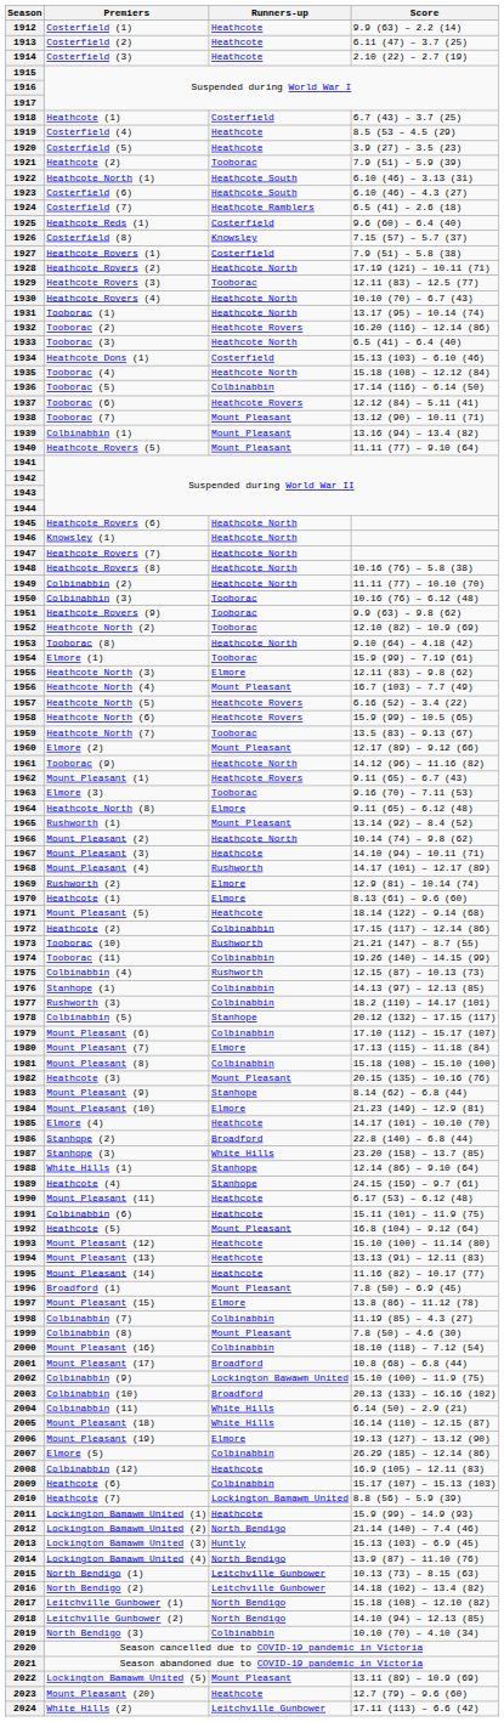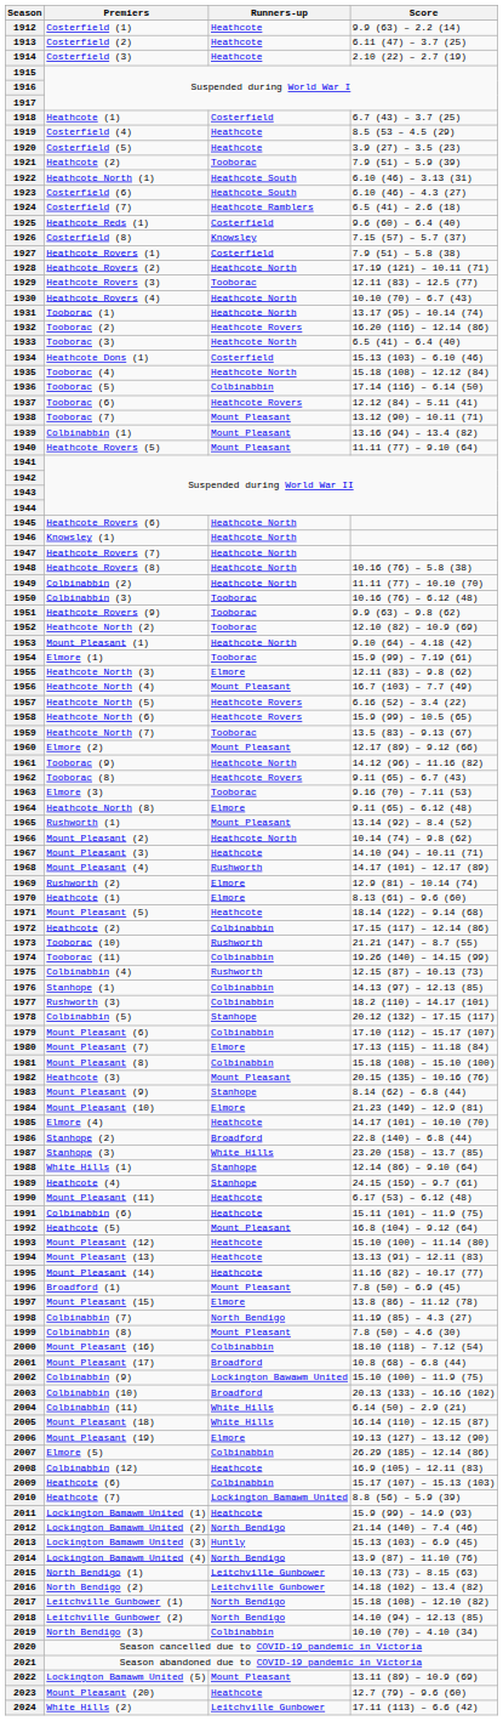 <table class="wikitable sortable" style="text-align:left;font-size:85%;">
 <tr>
 <th>Season</th>
 <th>Premiers</th>
 <th>Runners-up</th>
 <th>Score</th>
 </tr>
 <tr>
 <th>1912</th>
 <td><a href='#'>Costerfield</a> (1)</td>
 <td><a href='#'>Heathcote</a></td>
 <td>9.9 (63) – 2.2 (14)</td>
 </tr>
 <tr>
 <th>1913</th>
 <td><a href='#'>Costerfield</a> (2)</td>
 <td><a href='#'>Heathcote</a></td>
 <td>6.11 (47) – 3.7 (25)</td>
 </tr>
 <tr>
 <th>1914</th>
 <td><a href='#'>Costerfield</a> (3)</td>
 <td><a href='#'>Heathcote</a></td>
 <td>2.10 (22) – 2.7 (19)</td>
 </tr>
 <tr>
 <th>1915</th>
 <td colspan=3 rowspan=3 align=center>Suspended during <a href='#'>World War I</a></td>
 </tr>
 <tr>
 <th>1916</th>
 </tr>
 <tr>
 <th>1917</th>
 </tr>
 <tr>
 <th>1918</th>
 <td><a href='#'>Heathcote</a> (1)</td>
 <td><a href='#'>Costerfield</a></td>
 <td>6.7 (43) – 3.7 (25)</td>
 </tr>
 <tr>
 <th>1919</th>
 <td><a href='#'>Costerfield</a> (4)</td>
 <td><a href='#'>Heathcote</a></td>
 <td>8.5 (53 – 4.5 (29)</td>
 </tr>
 <tr>
 <th>1920</th>
 <td><a href='#'>Costerfield</a> (5)</td>
 <td><a href='#'>Heathcote</a></td>
 <td>3.9 (27) – 3.5 (23)</td>
 </tr>
 <tr>
 <th>1921</th>
 <td><a href='#'>Heathcote</a> (2)</td>
 <td><a href='#'>Tooborac</a></td>
 <td>7.9 (51) – 5.9 (39)</td>
 </tr>
 <tr>
 <th>1922</th>
 <td><a href='#'>Heathcote North</a> (1)</td>
 <td><a href='#'>Heathcote South</a></td>
 <td>6.10 (46) – 3.13 (31)</td>
 </tr>
 <tr>
 <th>1923</th>
 <td><a href='#'>Costerfield</a> (6)</td>
 <td><a href='#'>Heathcote South</a></td>
 <td>6.10 (46) – 4.3 (27)</td>
 </tr>
 <tr>
 <th>1924</th>
 <td><a href='#'>Costerfield</a> (7)</td>
 <td><a href='#'>Heathcote Ramblers</a></td>
 <td>6.5 (41) – 2.6 (18)</td>
 </tr>
 <tr>
 <th>1925</th>
 <td><a href='#'>Heathcote Reds</a> (1)</td>
 <td><a href='#'>Costerfield</a></td>
 <td>9.6 (60) – 6.4 (40)</td>
 </tr>
 <tr>
 <th>1926</th>
 <td><a href='#'>Costerfield</a> (8)</td>
 <td><a href='#'>Knowsley</a></td>
 <td>7.15 (57) – 5.7 (37)</td>
 </tr>
 <tr>
 <th>1927</th>
 <td><a href='#'>Heathcote Rovers</a> (1)</td>
 <td><a href='#'>Costerfield</a></td>
 <td>7.9 (51) – 5.8 (38)</td>
 </tr>
 <tr>
 <th>1928</th>
 <td><a href='#'>Heathcote Rovers</a> (2)</td>
 <td><a href='#'>Heathcote North</a></td>
 <td>17.19 (121) – 10.11 (71)</td>
 </tr>
 <tr>
 <th>1929</th>
 <td><a href='#'>Heathcote Rovers</a> (3)</td>
 <td><a href='#'>Tooborac</a></td>
 <td>12.11 (83) – 12.5 (77)</td>
 </tr>
 <tr>
 <th>1930</th>
 <td><a href='#'>Heathcote Rovers</a> (4)</td>
 <td><a href='#'>Heathcote North</a></td>
 <td>10.10 (70) – 6.7 (43)</td>
 </tr>
 <tr>
 <th>1931</th>
 <td><a href='#'>Tooborac</a> (1)</td>
 <td><a href='#'>Heathcote North</a></td>
 <td>13.17 (95) – 10.14 (74)</td>
 </tr>
 <tr>
 <th>1932</th>
 <td><a href='#'>Tooborac</a> (2)</td>
 <td><a href='#'>Heathcote Rovers</a></td>
 <td>16.20 (116) – 12.14 (86)</td>
 </tr>
 <tr>
 <th>1933</th>
 <td><a href='#'>Tooborac</a> (3)</td>
 <td><a href='#'>Heathcote North</a></td>
 <td>6.5 (41) – 6.4 (40)</td>
 </tr>
 <tr>
 <th>1934</th>
 <td><a href='#'>Heathcote Dons</a> (1)</td>
 <td><a href='#'>Costerfield</a></td>
 <td>15.13 (103) – 6.10 (46)</td>
 </tr>
 <tr>
 <th>1935</th>
 <td><a href='#'>Tooborac</a> (4)</td>
 <td><a href='#'>Heathcote North</a></td>
 <td>15.18 (108) – 12.12 (84)</td>
 </tr>
 <tr>
 <th>1936</th>
 <td><a href='#'>Tooborac</a> (5)</td>
 <td><a href='#'>Colbinabbin</a></td>
 <td>17.14 (116) – 6.14 (50)</td>
 </tr>
 <tr>
 <th>1937</th>
 <td><a href='#'>Tooborac</a> (6)</td>
 <td><a href='#'>Heathcote Rovers</a></td>
 <td>12.12 (84) – 5.11 (41)</td>
 </tr>
 <tr>
 <th>1938</th>
 <td><a href='#'>Tooborac</a> (7)</td>
 <td><a href='#'>Mount Pleasant</a></td>
 <td>13.12 (90) – 10.11 (71)</td>
 </tr>
 <tr>
 <th>1939</th>
 <td><a href='#'>Colbinabbin</a> (1)</td>
 <td><a href='#'>Mount Pleasant</a></td>
 <td>13.16 (94) – 13.4 (82)</td>
 </tr>
 <tr>
 <th>1940</th>
 <td><a href='#'>Heathcote Rovers</a> (5)</td>
 <td><a href='#'>Mount Pleasant</a></td>
 <td>11.11 (77) – 9.10 (64)</td>
 </tr>
 <tr>
 <th>1941</th>
 <td colspan=3 rowspan=4 align=center>Suspended during <a href='#'>World War II</a></td>
 </tr>
 <tr>
 <th>1942</th>
 </tr>
 <tr>
 <th>1943</th>
 </tr>
 <tr>
 <th>1944</th>
 </tr>
 <tr>
 <th>1945</th>
 <td><a href='#'>Heathcote Rovers</a> (6)</td>
 <td><a href='#'>Heathcote North</a></td>
 <td></td>
 </tr>
 <tr>
 <th>1946</th>
 <td><a href='#'>Knowsley</a> (1)</td>
 <td><a href='#'>Heathcote North</a></td>
 <td></td>
 </tr>
 <tr>
 <th>1947</th>
 <td><a href='#'>Heathcote Rovers</a> (7)</td>
 <td><a href='#'>Heathcote North</a></td>
 <td></td>
 </tr>
 <tr>
 <th>1948</th>
 <td><a href='#'>Heathcote Rovers</a> (8)</td>
 <td><a href='#'>Heathcote North</a></td>
 <td>10.16 (76) – 5.8 (38)</td>
 </tr>
 <tr>
 <th>1949</th>
 <td><a href='#'>Colbinabbin</a> (2)</td>
 <td><a href='#'>Heathcote North</a></td>
 <td>11.11 (77) – 10.10 (70)</td>
 </tr>
 <tr>
 <th>1950</th>
 <td><a href='#'>Colbinabbin</a> (3)</td>
 <td><a href='#'>Tooborac</a></td>
 <td>10.16 (76) – 6.12 (48)</td>
 </tr>
 <tr>
 <th>1951</th>
 <td><a href='#'>Heathcote Rovers</a> (9)</td>
 <td><a href='#'>Tooborac</a></td>
 <td>9.9 (63) – 9.8 (62)</td>
 </tr>
 <tr>
 <th>1952</th>
 <td><a href='#'>Heathcote North</a> (2)</td>
 <td><a href='#'>Tooborac</a></td>
 <td>12.10 (82) – 10.9 (69)</td>
 </tr>
 <tr>
 <th>1953</th>
-<td><a href='#'>Tooborac</a> (8)</td>
+<td><a href='#'>Mount Pleasant</a> (1)</td>
 <td><a href='#'>Heathcote North</a></td>
 <td>9.10 (64) – 4.18 (42)</td>
 </tr>
 <tr>
 <th>1954</th>
 <td><a href='#'>Elmore</a> (1)</td>
 <td><a href='#'>Tooborac</a></td>
 <td>15.9 (99) – 7.19 (61)</td>
 </tr>
 <tr>
 <th>1955</th>
 <td><a href='#'>Heathcote North</a> (3)</td>
 <td><a href='#'>Elmore</a></td>
 <td>12.11 (83) – 9.8 (62)</td>
 </tr>
 <tr>
 <th>1956</th>
 <td><a href='#'>Heathcote North</a> (4)</td>
 <td><a href='#'>Mount Pleasant</a></td>
 <td>16.7 (103) – 7.7 (49)</td>
 </tr>
 <tr>
 <th>1957</th>
 <td><a href='#'>Heathcote North</a> (5)</td>
 <td><a href='#'>Heathcote Rovers</a></td>
 <td>6.16 (52) – 3.4 (22)</td>
 </tr>
 <tr>
 <th>1958</th>
 <td><a href='#'>Heathcote North</a> (6)</td>
 <td><a href='#'>Heathcote Rovers</a></td>
 <td>15.9 (99) – 10.5 (65)</td>
 </tr>
 <tr>
 <th>1959</th>
 <td><a href='#'>Heathcote North</a> (7)</td>
 <td><a href='#'>Tooborac</a></td>
 <td>13.5 (83) – 9.13 (67)</td>
 </tr>
 <tr>
 <th>1960</th>
 <td><a href='#'>Elmore</a> (2)</td>
 <td><a href='#'>Mount Pleasant</a></td>
 <td>12.17 (89) – 9.12 (66)</td>
 </tr>
 <tr>
 <th>1961</th>
 <td><a href='#'>Tooborac</a> (9)</td>
 <td><a href='#'>Heathcote North</a></td>
 <td>14.12 (96) – 11.16 (82)</td>
 </tr>
 <tr>
 <th>1962</th>
-<td><a href='#'>Mount Pleasant</a> (1)</td>
+<td><a href='#'>Tooborac</a> (8)</td>
 <td><a href='#'>Heathcote Rovers</a></td>
 <td>9.11 (65) – 6.7 (43)</td>
 </tr>
 <tr>
 <th>1963</th>
 <td><a href='#'>Elmore</a> (3)</td>
 <td><a href='#'>Tooborac</a></td>
 <td>9.16 (70) – 7.11 (53)</td>
 </tr>
 <tr>
 <th>1964</th>
 <td><a href='#'>Heathcote North</a> (8)</td>
 <td><a href='#'>Elmore</a></td>
 <td>9.11 (65) – 6.12 (48)</td>
 </tr>
 <tr>
 <th>1965</th>
 <td><a href='#'>Rushworth</a> (1)</td>
 <td><a href='#'>Mount Pleasant</a></td>
 <td>13.14 (92) – 8.4 (52)</td>
 </tr>
 <tr>
 <th>1966</th>
 <td><a href='#'>Mount Pleasant</a> (2)</td>
 <td><a href='#'>Heathcote North</a></td>
 <td>10.14 (74) – 9.8 (62)</td>
 </tr>
 <tr>
 <th>1967</th>
 <td><a href='#'>Mount Pleasant</a> (3)</td>
 <td><a href='#'>Heathcote</a></td>
 <td>14.10 (94) – 10.11 (71)</td>
 </tr>
 <tr>
 <th>1968</th>
 <td><a href='#'>Mount Pleasant</a> (4)</td>
 <td><a href='#'>Rushworth</a></td>
 <td>14.17 (101) – 12.17 (89)</td>
 </tr>
 <tr>
 <th>1969</th>
 <td><a href='#'>Rushworth</a> (2)</td>
 <td><a href='#'>Elmore</a></td>
 <td>12.9 (81) – 10.14 (74)</td>
 </tr>
 <tr>
 <th>1970</th>
 <td><a href='#'>Heathcote</a> (1)</td>
 <td><a href='#'>Elmore</a></td>
 <td>8.13 (61) – 9.6 (60)</td>
 </tr>
 <tr>
 <th>1971</th>
 <td><a href='#'>Mount Pleasant</a> (5)</td>
 <td><a href='#'>Heathcote</a></td>
 <td>18.14 (122) – 9.14 (68)</td>
 </tr>
 <tr>
 <th>1972</th>
 <td><a href='#'>Heathcote</a> (2)</td>
 <td><a href='#'>Colbinabbin</a></td>
 <td>17.15 (117) – 12.14 (86)</td>
 </tr>
 <tr>
 <th>1973</th>
 <td><a href='#'>Tooborac</a> (10)</td>
 <td><a href='#'>Rushworth</a></td>
 <td>21.21 (147) – 8.7 (55)</td>
 </tr>
 <tr>
 <th>1974</th>
 <td><a href='#'>Tooborac</a> (11)</td>
 <td><a href='#'>Colbinabbin</a></td>
 <td>19.26 (140) – 14.15 (99)</td>
 </tr>
 <tr>
 <th>1975</th>
 <td><a href='#'>Colbinabbin</a> (4)</td>
 <td><a href='#'>Rushworth</a></td>
 <td>12.15 (87) – 10.13 (73)</td>
 </tr>
 <tr>
 <th>1976</th>
 <td><a href='#'>Stanhope</a> (1)</td>
 <td><a href='#'>Colbinabbin</a></td>
 <td>14.13 (97) – 12.13 (85)</td>
 </tr>
 <tr>
 <th>1977</th>
 <td><a href='#'>Rushworth</a> (3)</td>
 <td><a href='#'>Colbinabbin</a></td>
 <td>18.2 (110) – 14.17 (101)</td>
 </tr>
 <tr>
 <th>1978</th>
 <td><a href='#'>Colbinabbin</a> (5)</td>
 <td><a href='#'>Stanhope</a></td>
 <td>20.12 (132) – 17.15 (117)</td>
 </tr>
 <tr>
 <th>1979</th>
 <td><a href='#'>Mount Pleasant</a> (6)</td>
 <td><a href='#'>Colbinabbin</a></td>
 <td>17.10 (112) – 15.17 (107)</td>
 </tr>
 <tr>
 <th>1980</th>
 <td><a href='#'>Mount Pleasant</a> (7)</td>
 <td><a href='#'>Elmore</a></td>
 <td>17.13 (115) – 11.18 (84)</td>
 </tr>
 <tr>
 <th>1981</th>
 <td><a href='#'>Mount Pleasant</a> (8)</td>
 <td><a href='#'>Colbinabbin</a></td>
 <td>15.18 (108) – 15.10 (100)</td>
 </tr>
 <tr>
 <th>1982</th>
 <td><a href='#'>Heathcote</a> (3)</td>
 <td><a href='#'>Mount Pleasant</a></td>
 <td>20.15 (135) – 10.16 (76)</td>
 </tr>
 <tr>
 <th>1983</th>
 <td><a href='#'>Mount Pleasant</a> (9)</td>
 <td><a href='#'>Stanhope</a></td>
 <td>8.14 (62) – 6.8 (44)</td>
 </tr>
 <tr>
 <th>1984</th>
 <td><a href='#'>Mount Pleasant</a> (10)</td>
 <td><a href='#'>Elmore</a></td>
 <td>21.23 (149) – 12.9 (81)</td>
 </tr>
 <tr>
 <th>1985</th>
 <td><a href='#'>Elmore</a> (4)</td>
 <td><a href='#'>Heathcote</a></td>
 <td>14.17 (101) – 10.10 (70)</td>
 </tr>
 <tr>
 <th>1986</th>
 <td><a href='#'>Stanhope</a> (2)</td>
 <td><a href='#'>Broadford</a></td>
 <td>22.8 (140) – 6.8 (44)</td>
 </tr>
 <tr>
 <th>1987</th>
 <td><a href='#'>Stanhope</a> (3)</td>
 <td><a href='#'>White Hills</a></td>
 <td>23.20 (158) – 13.7 (85)</td>
 </tr>
 <tr>
 <th>1988</th>
 <td><a href='#'>White Hills</a> (1)</td>
 <td><a href='#'>Stanhope</a></td>
 <td>12.14 (86) – 9.10 (64)</td>
 </tr>
 <tr>
 <th>1989</th>
 <td><a href='#'>Heathcote</a> (4)</td>
 <td><a href='#'>Stanhope</a></td>
 <td>24.15 (159) – 9.7 (61)</td>
 </tr>
 <tr>
 <th>1990</th>
 <td><a href='#'>Mount Pleasant</a> (11)</td>
 <td><a href='#'>Heathcote</a></td>
 <td>6.17 (53) – 6.12 (48)</td>
 </tr>
 <tr>
 <th>1991</th>
 <td><a href='#'>Colbinabbin</a> (6)</td>
 <td><a href='#'>Heathcote</a></td>
 <td>15.11 (101) – 11.9 (75)</td>
 </tr>
 <tr>
 <th>1992</th>
 <td><a href='#'>Heathcote</a> (5)</td>
 <td><a href='#'>Mount Pleasant</a></td>
 <td>16.8 (104) – 9.12 (64)</td>
 </tr>
 <tr>
 <th>1993</th>
 <td><a href='#'>Mount Pleasant</a> (12)</td>
 <td><a href='#'>Heathcote</a></td>
 <td>15.10 (100) – 11.14 (80)</td>
 </tr>
 <tr>
 <th>1994</th>
 <td><a href='#'>Mount Pleasant</a> (13)</td>
 <td><a href='#'>Heathcote</a></td>
 <td>13.13 (91) – 12.11 (83)</td>
 </tr>
 <tr>
 <th>1995</th>
 <td><a href='#'>Mount Pleasant</a> (14)</td>
 <td><a href='#'>Heathcote</a></td>
 <td>11.16 (82) – 10.17 (77)</td>
 </tr>
 <tr>
 <th>1996</th>
 <td><a href='#'>Broadford</a> (1)</td>
 <td><a href='#'>Mount Pleasant</a></td>
 <td>7.8 (50) – 6.9 (45)</td>
 </tr>
 <tr>
 <th>1997</th>
 <td><a href='#'>Mount Pleasant</a> (15)</td>
 <td><a href='#'>Elmore</a></td>
 <td>13.8 (86) – 11.12 (78)</td>
 </tr>
 <tr>
 <th>1998</th>
 <td><a href='#'>Colbinabbin</a> (7)</td>
-<td><a href='#'>Colbinabbin</a></td>
+<td><a href='#'>North Bendigo</a></td>
 <td>11.19 (85) – 4.3 (27)</td>
 </tr>
 <tr>
 <th>1999</th>
 <td><a href='#'>Colbinabbin</a> (8)</td>
 <td><a href='#'>Mount Pleasant</a></td>
 <td>7.8 (50) – 4.6 (30)</td>
 </tr>
 <tr>
 <th>2000</th>
 <td><a href='#'>Mount Pleasant</a> (16)</td>
 <td><a href='#'>Colbinabbin</a></td>
 <td>18.10 (118) – 7.12 (54)</td>
 </tr>
 <tr>
 <th>2001</th>
 <td><a href='#'>Mount Pleasant</a> (17)</td>
 <td><a href='#'>Broadford</a></td>
 <td>10.8 (68) – 6.8 (44)</td>
 </tr>
 <tr>
 <th>2002</th>
 <td><a href='#'>Colbinabbin</a> (9)</td>
 <td><a href='#'>Lockington Bawawm United</a></td>
 <td>15.10 (100) – 11.9 (75)</td>
 </tr>
 <tr>
 <th>2003</th>
 <td><a href='#'>Colbinabbin</a> (10)</td>
 <td><a href='#'>Broadford</a></td>
 <td>20.13 (133) – 16.16 (102)</td>
 </tr>
 <tr>
 <th>2004</th>
 <td><a href='#'>Colbinabbin</a> (11)</td>
 <td><a href='#'>White Hills</a></td>
 <td>6.14 (50) – 2.9 (21)</td>
 </tr>
 <tr>
 <th>2005</th>
 <td><a href='#'>Mount Pleasant</a> (18)</td>
 <td><a href='#'>White Hills</a></td>
 <td>16.14 (110) – 12.15 (87)</td>
 </tr>
 <tr>
 <th>2006</th>
 <td><a href='#'>Mount Pleasant</a> (19)</td>
 <td><a href='#'>Elmore</a></td>
 <td>19.13 (127) – 13.12 (90)</td>
 </tr>
 <tr>
 <th>2007</th>
 <td><a href='#'>Elmore</a> (5)</td>
 <td><a href='#'>Colbinabbin</a></td>
 <td>26.29 (185) – 12.14 (86)</td>
 </tr>
 <tr>
 <th>2008</th>
 <td><a href='#'>Colbinabbin</a> (12)</td>
 <td><a href='#'>Heathcote</a></td>
 <td>16.9 (105) – 12.11 (83)</td>
 </tr>
 <tr>
 <th>2009</th>
 <td><a href='#'>Heathcote</a> (6)</td>
 <td><a href='#'>Colbinabbin</a></td>
 <td>15.17 (107) – 15.13 (103)</td>
 </tr>
 <tr>
 <th>2010</th>
 <td><a href='#'>Heathcote</a> (7)</td>
 <td><a href='#'>Lockington Bamawm United</a></td>
 <td>8.8 (56) – 5.9 (39)</td>
 </tr>
 <tr>
 <th>2011</th>
 <td><a href='#'>Lockington Bamawm United</a> (1)</td>
 <td><a href='#'>Heathcote</a></td>
 <td>15.9 (99) – 14.9 (93)</td>
 </tr>
 <tr>
 <th>2012</th>
 <td><a href='#'>Lockington Bamawm United</a> (2)</td>
 <td><a href='#'>North Bendigo</a></td>
 <td>21.14 (140) – 7.4 (46)</td>
 </tr>
 <tr>
 <th>2013</th>
 <td><a href='#'>Lockington Bamawm United</a> (3)</td>
 <td><a href='#'>Huntly</a></td>
 <td>15.13 (103) – 6.9 (45)</td>
 </tr>
 <tr>
 <th>2014</th>
 <td><a href='#'>Lockington Bamawm United</a> (4)</td>
 <td><a href='#'>North Bendigo</a></td>
 <td>13.9 (87) – 11.10 (76)</td>
 </tr>
 <tr>
 <th>2015</th>
 <td><a href='#'>North Bendigo</a> (1)</td>
 <td><a href='#'>Leitchville Gunbower</a></td>
 <td>10.13 (73) – 8.15 (63)</td>
 </tr>
 <tr>
 <th>2016</th>
 <td><a href='#'>North Bendigo</a> (2)</td>
 <td><a href='#'>Leitchville Gunbower</a></td>
 <td>14.18 (102) – 13.4 (82)</td>
 </tr>
 <tr>
 <th>2017</th>
 <td><a href='#'>Leitchville Gunbower</a> (1)</td>
 <td><a href='#'>North Bendigo</a></td>
 <td>15.18 (108) – 12.10 (82)</td>
 </tr>
 <tr>
 <th>2018</th>
 <td><a href='#'>Leitchville Gunbower</a> (2)</td>
 <td><a href='#'>North Bendigo</a></td>
 <td>14.10 (94) – 12.13 (85)</td>
 </tr>
 <tr>
 <th>2019</th>
 <td><a href='#'>North Bendigo</a> (3)</td>
 <td><a href='#'>Colbinabbin</a></td>
 <td>10.10 (70) – 4.10 (34)</td>
 </tr>
 <tr>
 <th>2020</th>
 <td colspan=3 align=center>Season cancelled due to <a href='#'>COVID-19 pandemic in Victoria</a></td>
 </tr>
 <tr>
 <th>2021</th>
 <td colspan=3 align=center>Season abandoned due to <a href='#'>COVID-19 pandemic in Victoria</a></td>
 </tr>
 <tr>
 <th>2022</th>
 <td><a href='#'>Lockington Bamawm United</a> (5)</td>
 <td><a href='#'>Mount Pleasant</a></td>
 <td>13.11 (89) – 10.9 (69)</td>
 </tr>
 <tr>
 <th>2023</th>
 <td><a href='#'>Mount Pleasant</a> (20)</td>
 <td><a href='#'>Heathcote</a></td>
 <td>12.7 (79) – 9.6 (60)</td>
 </tr>
 <tr>
 <th>2024</th>
 <td><a href='#'>White Hills</a> (2)</td>
 <td><a href='#'>Leitchville Gunbower</a></td>
 <td>17.11 (113) – 6.6 (42)</td>
 </tr>
 </table>
